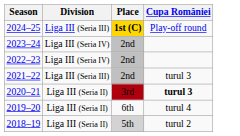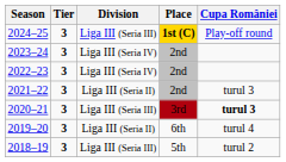 <table class="wikitable" style="text-align:center; font-size:90%">
 <tr>
 <th>Season</th>
+<th>Tier</th>
 <th>Division</th>
 <th>Place</th>
 <th><a href='#'>Cupa României</a></th>
 </tr>
 <tr>
 <td><a href='#'>2024–25</a></td>
+<td><strong>3</strong></td>
 <td><a href='#'>Liga III</a> <small>(Seria III)</small></td>
 <td align=center bgcolor=gold><strong>1st</strong> <strong>(C)</strong></td>
 <td><a href='#'>Play-off round</a></td>
 </tr>
 <tr>
 <td><a href='#'>2023–24</a></td>
+<td><strong>3</strong></td>
 <td>Liga III <small>(Seria IV)</small></td>
 <td align=center bgcolor=silver>2nd</td>
 <td></td>
 </tr>
 <tr>
 <td><a href='#'>2022–23</a></td>
+<td><strong>3</strong></td>
 <td>Liga III <small>(Seria IV)</small></td>
 <td align=center bgcolor=silver>2nd</td>
 <td></td>
 </tr>
 <tr>
 <td><a href='#'>2021–22</a></td>
-<td>Liga III <small>(Seria III)</small></td>
+<td><strong>3</strong></td>
+<td>Liga III <small>(Seria II)</small></td>
 <td align=center bgcolor=silver>2nd</td>
 <td>turul 3</td>
 </tr>
 <tr>
 <td><a href='#'>2020–21</a></td>
-<td>Liga III <small>(Seria II)</small></td>
+<td><strong>3</strong></td>
+<td>Liga III <small>(Seria III)</small></td>
 <td align=center bgcolor=bronze>3rd</td>
 <td><strong>turul 3</strong></td>
 </tr>
 <tr>
 <td><a href='#'>2019–20</a></td>
+<td><strong>3</strong></td>
 <td>Liga III <small>(Seria II)</small></td>
 <td>6th</td>
 <td>turul 4</td>
 </tr>
 <tr>
 <td><a href='#'>2018–19</a></td>
-<td>Liga III <small>(Seria II)</small></td>
-<td style="background: lightgrey;">5th</td>
+<td><strong>3</strong></td>
+<td>Liga III <small>(Seria III)</small></td>
+<td>5th</td>
 <td>turul 2</td>
 </tr>
 </table>
